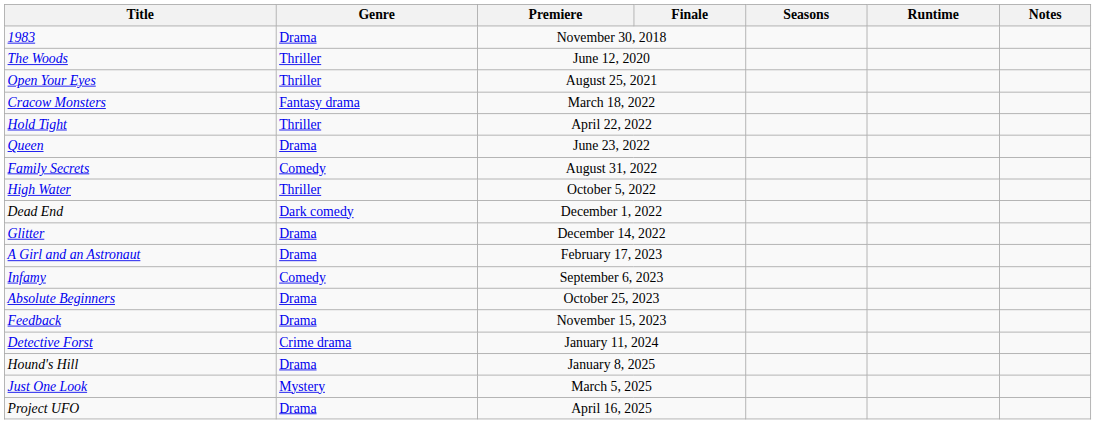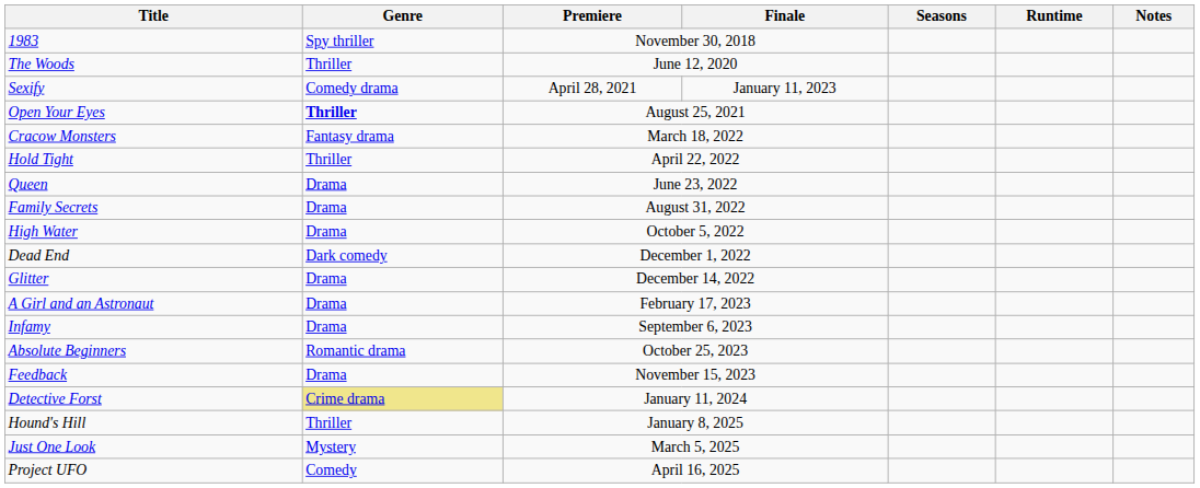 <table class="wikitable sortable" style="width:100%">
 <tr>
 <th scope="col" style="width:25%;">Title</th>
 <th>Genre</th>
 <th>Premiere</th>
 <th>Finale</th>
 <th>Seasons</th>
 <th>Runtime</th>
 <th>Notes</th>
 </tr>
 <tr>
 <td><em><a href='#'>1983</a></em></td>
-<td><a href='#'>Drama</a></td>
+<td><a href='#'>Spy thriller</a></td>
 <td colspan="2" style="text-align:center">November 30, 2018</td>
 <td></td>
 <td></td>
 <td></td>
 </tr>
 <tr>
 <td><em><a href='#'>The Woods</a></em></td>
 <td><a href='#'>Thriller</a></td>
 <td colspan="2" style="text-align:center">June 12, 2020</td>
 <td></td>
 <td></td>
 <td></td>
 </tr>
 <tr>
+<td><em><a href='#'>Sexify</a></em></td>
+<td><a href='#'>Comedy drama</a></td>
+<td style="text-align:center">April 28, 2021</td>
+<td style="text-align:center">January 11, 2023</td>
+<td></td>
+<td></td>
+<td></td>
+</tr>
+<tr>
 <td><em><a href='#'>Open Your Eyes</a></em></td>
-<td><a href='#'>Thriller</a></td>
+<td><strong><a href='#'>Thriller</a></strong></td>
 <td colspan="2" style="text-align:center">August 25, 2021</td>
 <td></td>
 <td></td>
 <td></td>
 </tr>
 <tr>
 <td><em><a href='#'>Cracow Monsters</a></em></td>
 <td><a href='#'>Fantasy drama</a></td>
 <td colspan="2" style="text-align:center">March 18, 2022</td>
 <td></td>
 <td></td>
 <td></td>
 </tr>
 <tr>
 <td><em><a href='#'>Hold Tight</a></em></td>
 <td><a href='#'>Thriller</a></td>
 <td colspan="2" style="text-align:center">April 22, 2022</td>
 <td></td>
 <td></td>
 <td></td>
 </tr>
 <tr>
 <td><em><a href='#'>Queen</a></em></td>
 <td><a href='#'>Drama</a></td>
 <td colspan="2" style="text-align:center">June 23, 2022</td>
 <td></td>
 <td></td>
 <td></td>
 </tr>
 <tr>
 <td><em><a href='#'>Family Secrets</a></em></td>
-<td><a href='#'>Comedy</a></td>
+<td><a href='#'>Drama</a></td>
 <td colspan="2" style="text-align:center">August 31, 2022</td>
 <td></td>
 <td></td>
 <td></td>
 </tr>
 <tr>
 <td><em><a href='#'>High Water</a></em></td>
-<td><a href='#'>Thriller</a></td>
+<td><a href='#'>Drama</a></td>
 <td colspan="2" style="text-align:center">October 5, 2022</td>
 <td></td>
 <td></td>
 <td></td>
 </tr>
 <tr>
 <td><em>Dead End</em></td>
 <td><a href='#'>Dark comedy</a></td>
 <td colspan="2" style="text-align:center">December 1, 2022</td>
 <td></td>
 <td></td>
 <td></td>
 </tr>
 <tr>
 <td><em><a href='#'>Glitter</a></em></td>
 <td><a href='#'>Drama</a></td>
 <td colspan="2" style="text-align:center">December 14, 2022</td>
 <td></td>
 <td></td>
 <td></td>
 </tr>
 <tr>
 <td><em><a href='#'>A Girl and an Astronaut</a></em></td>
 <td><a href='#'>Drama</a></td>
 <td colspan="2" style="text-align:center">February 17, 2023</td>
 <td></td>
 <td></td>
 <td></td>
 </tr>
 <tr>
 <td><em><a href='#'>Infamy</a></em></td>
-<td><a href='#'>Comedy</a></td>
+<td><a href='#'>Drama</a></td>
 <td colspan="2" style="text-align:center">September 6, 2023</td>
 <td></td>
 <td></td>
 <td></td>
 </tr>
 <tr>
 <td><em><a href='#'>Absolute Beginners</a></em></td>
-<td><a href='#'>Drama</a></td>
+<td><a href='#'>Romantic drama</a></td>
 <td colspan="2" style="text-align:center">October 25, 2023</td>
 <td></td>
 <td></td>
 <td></td>
 </tr>
 <tr>
 <td><em><a href='#'>Feedback</a></em></td>
 <td><a href='#'>Drama</a></td>
 <td colspan="2" style="text-align:center">November 15, 2023</td>
 <td></td>
 <td></td>
 <td></td>
 </tr>
 <tr>
 <td><em><a href='#'>Detective Forst</a></em></td>
-<td><a href='#'>Crime drama</a></td>
+<td style="background: khaki;"><a href='#'>Crime drama</a></td>
 <td colspan="2" style="text-align:center">January 11, 2024</td>
 <td></td>
 <td></td>
 <td></td>
 </tr>
 <tr>
 <td><em>Hound's Hill</em></td>
-<td><a href='#'>Drama</a></td>
+<td><a href='#'>Thriller</a></td>
 <td colspan="2" style="text-align:center">January 8, 2025</td>
 <td></td>
 <td></td>
 <td></td>
 </tr>
 <tr>
 <td><em><a href='#'>Just One Look</a></em></td>
 <td><a href='#'>Mystery</a></td>
 <td colspan="2" style="text-align:center">March 5, 2025</td>
 <td></td>
 <td></td>
 <td></td>
 </tr>
 <tr>
 <td><em>Project UFO</em></td>
-<td><a href='#'>Drama</a></td>
+<td><a href='#'>Comedy</a></td>
 <td colspan="2" style="text-align:center">April 16, 2025</td>
 <td></td>
 <td></td>
 <td></td>
 </tr>
 </table>
